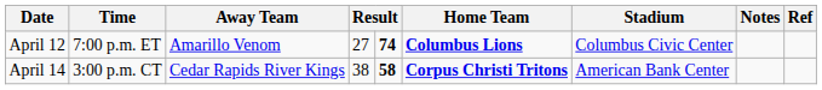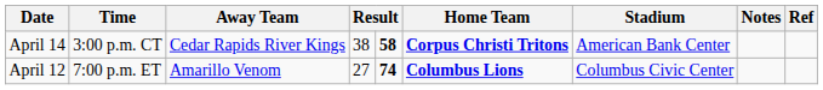 <table class="wikitable">
 <tr>
 <th>Date</th>
 <th>Time</th>
 <th>Away Team</th>
 <th colspan="2">Result</th>
 <th>Home Team</th>
 <th>Stadium</th>
 <th>Notes</th>
 <th>Ref</th>
 </tr>
 <tr>
+<td>April 14</td>
+<td>3:00 p.m. CT</td>
+<td><a href='#'>Cedar Rapids River Kings</a></td>
+<td>38</td>
+<td><strong>58</strong></td>
+<td><strong><a href='#'>Corpus Christi Tritons</a></strong></td>
+<td><a href='#'>American Bank Center</a></td>
+<td></td>
+<td></td>
+</tr>
+<tr>
 <td>April 12</td>
 <td>7:00 p.m. ET</td>
 <td><a href='#'>Amarillo Venom</a></td>
 <td>27</td>
 <td><strong>74</strong></td>
 <td><strong><a href='#'>Columbus Lions</a></strong></td>
 <td><a href='#'>Columbus Civic Center</a></td>
 <td></td>
 <td></td>
 </tr>
-<tr>
-<td>April 14</td>
-<td>3:00 p.m. CT</td>
-<td><a href='#'>Cedar Rapids River Kings</a></td>
-<td>38</td>
-<td><strong>58</strong></td>
-<td><strong><a href='#'>Corpus Christi Tritons</a></strong></td>
-<td><a href='#'>American Bank Center</a></td>
-<td></td>
-<td></td>
-</tr>
 </table>
